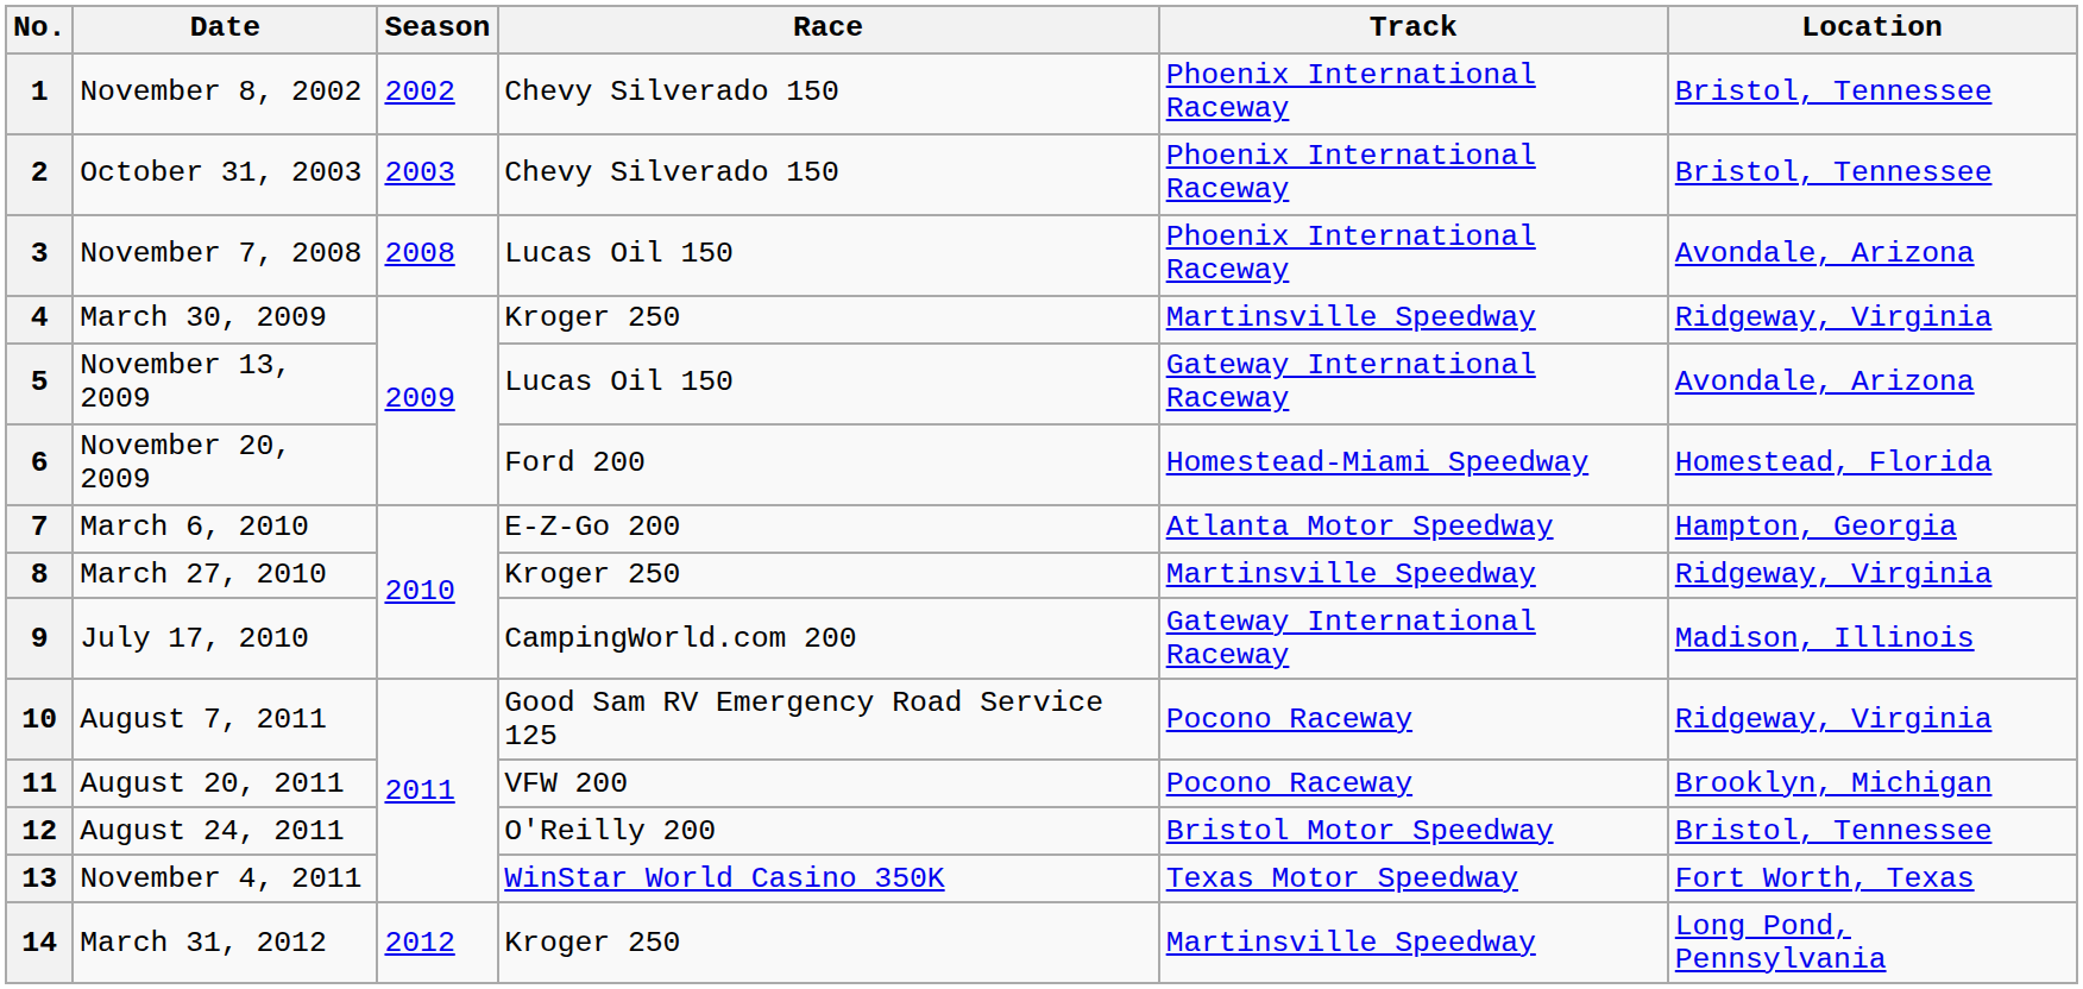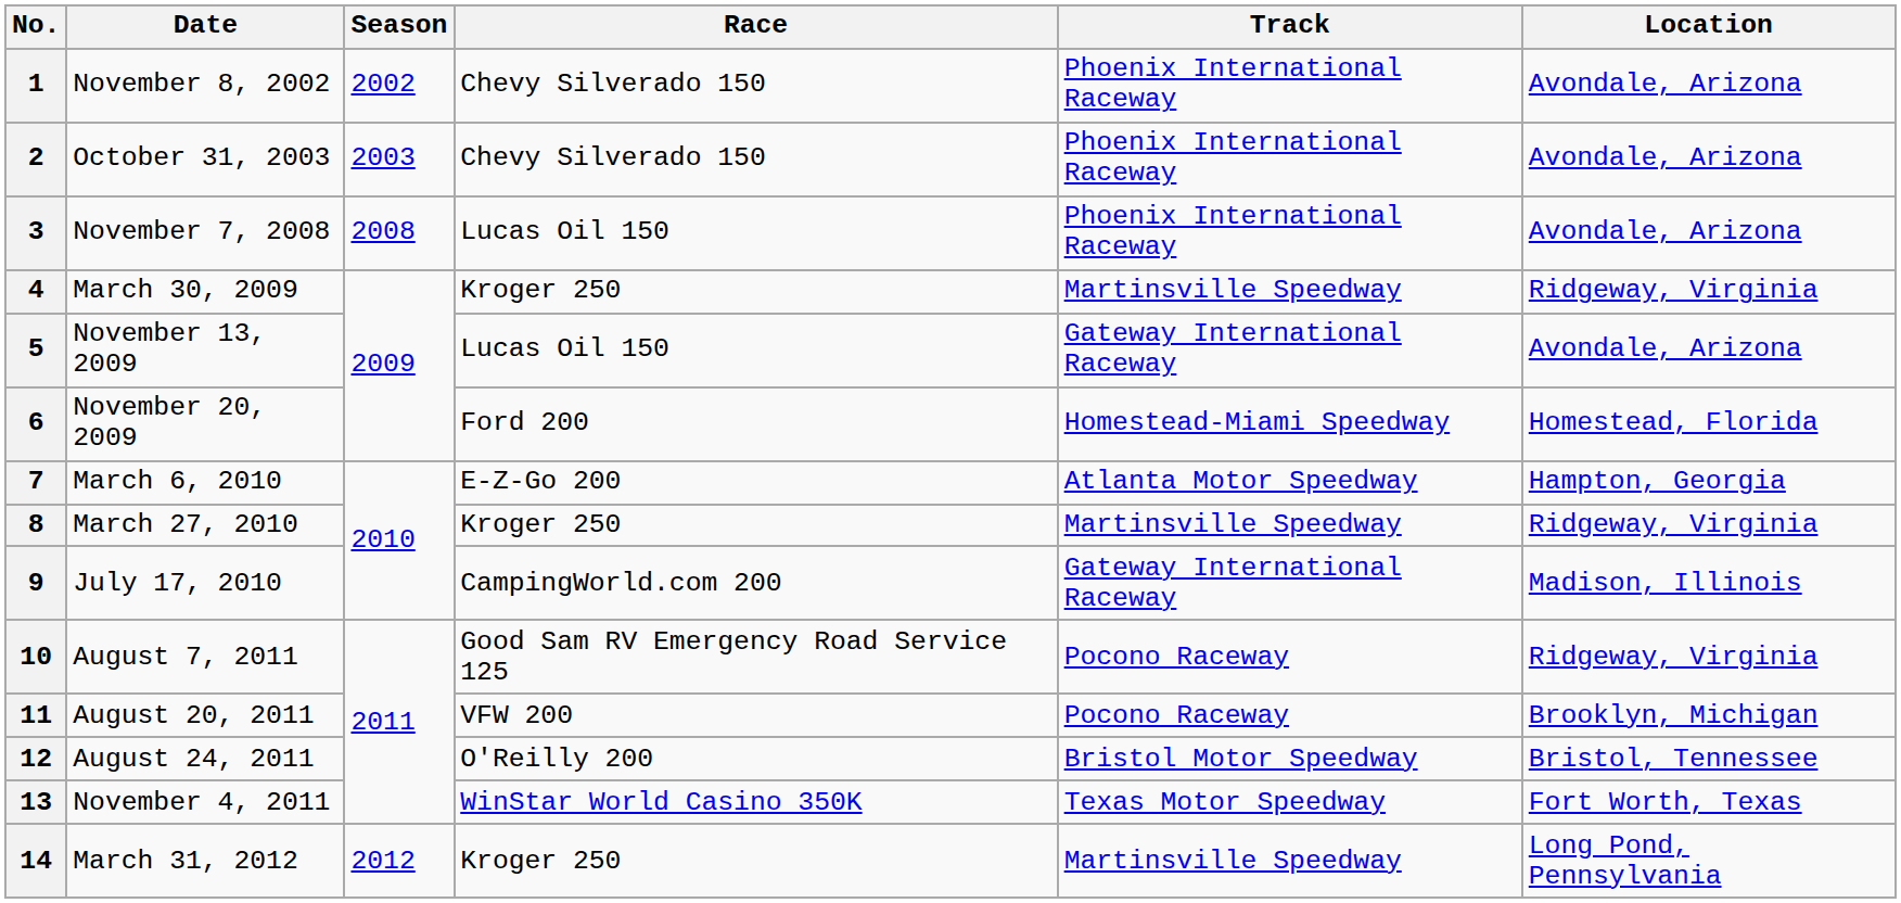 <table class="wikitable sortable plainrowheaders" style="font-size:95%">
 <tr>
 <th scope="col">No.</th>
 <th scope="col">Date</th>
 <th scope="col">Season</th>
 <th scope="col">Race</th>
 <th scope="col">Track</th>
 <th scope="col">Location</th>
 </tr>
 <tr>
 <th scope="row">1</th>
 <td>November 8, 2002</td>
 <td><a href='#'>2002</a></td>
 <td>Chevy Silverado 150</td>
 <td><a href='#'>Phoenix International Raceway</a></td>
-<td><a href='#'>Bristol, Tennessee</a></td>
+<td><a href='#'>Avondale, Arizona</a></td>
 </tr>
 <tr>
 <th scope="row">2</th>
 <td>October 31, 2003</td>
 <td><a href='#'>2003</a></td>
 <td>Chevy Silverado 150</td>
 <td><a href='#'>Phoenix International Raceway</a></td>
-<td><a href='#'>Bristol, Tennessee</a></td>
+<td><a href='#'>Avondale, Arizona</a></td>
 </tr>
 <tr>
 <th scope="row">3</th>
 <td>November 7, 2008</td>
 <td><a href='#'>2008</a></td>
 <td>Lucas Oil 150</td>
 <td><a href='#'>Phoenix International Raceway</a></td>
 <td><a href='#'>Avondale, Arizona</a></td>
 </tr>
 <tr>
 <th scope="row">4</th>
 <td>March 30, 2009</td>
 <td rowspan=3><a href='#'>2009</a></td>
 <td>Kroger 250</td>
 <td><a href='#'>Martinsville Speedway</a></td>
 <td><a href='#'>Ridgeway, Virginia</a></td>
 </tr>
 <tr>
 <th scope="row">5</th>
 <td>November 13, 2009</td>
 <td>Lucas Oil 150</td>
 <td><a href='#'>Gateway International Raceway</a></td>
 <td><a href='#'>Avondale, Arizona</a></td>
 </tr>
 <tr>
 <th scope="row">6</th>
 <td>November 20, 2009</td>
 <td>Ford 200</td>
 <td><a href='#'>Homestead-Miami Speedway</a></td>
 <td><a href='#'>Homestead, Florida</a></td>
 </tr>
 <tr>
 <th scope="row">7</th>
 <td>March 6, 2010</td>
 <td rowspan=3><a href='#'>2010</a></td>
 <td>E-Z-Go 200</td>
 <td><a href='#'>Atlanta Motor Speedway</a></td>
 <td><a href='#'>Hampton, Georgia</a></td>
 </tr>
 <tr>
 <th scope="row">8</th>
 <td>March 27, 2010</td>
 <td>Kroger 250</td>
 <td><a href='#'>Martinsville Speedway</a></td>
 <td><a href='#'>Ridgeway, Virginia</a></td>
 </tr>
 <tr>
 <th scope="row">9</th>
 <td>July 17, 2010</td>
 <td>CampingWorld.com 200</td>
 <td><a href='#'>Gateway International Raceway</a></td>
 <td><a href='#'>Madison, Illinois</a></td>
 </tr>
 <tr>
 <th scope="row">10</th>
 <td>August 7, 2011</td>
 <td rowspan=4><a href='#'>2011</a></td>
 <td>Good Sam RV Emergency Road Service 125</td>
 <td><a href='#'>Pocono Raceway</a></td>
 <td><a href='#'>Ridgeway, Virginia</a></td>
 </tr>
 <tr>
 <th scope="row">11</th>
 <td>August 20, 2011</td>
 <td>VFW 200</td>
 <td><a href='#'>Pocono Raceway</a></td>
 <td><a href='#'>Brooklyn, Michigan</a></td>
 </tr>
 <tr>
 <th scope="row">12</th>
 <td>August 24, 2011</td>
 <td>O'Reilly 200</td>
 <td><a href='#'>Bristol Motor Speedway</a></td>
 <td><a href='#'>Bristol, Tennessee</a></td>
 </tr>
 <tr>
 <th scope="row">13</th>
 <td>November 4, 2011</td>
 <td><a href='#'>WinStar World Casino 350K</a></td>
 <td><a href='#'>Texas Motor Speedway</a></td>
 <td><a href='#'>Fort Worth, Texas</a></td>
 </tr>
 <tr>
 <th scope="row">14</th>
 <td>March 31, 2012</td>
 <td><a href='#'>2012</a></td>
 <td>Kroger 250</td>
 <td><a href='#'>Martinsville Speedway</a></td>
 <td><a href='#'>Long Pond, Pennsylvania</a></td>
 </tr>
 </table>
